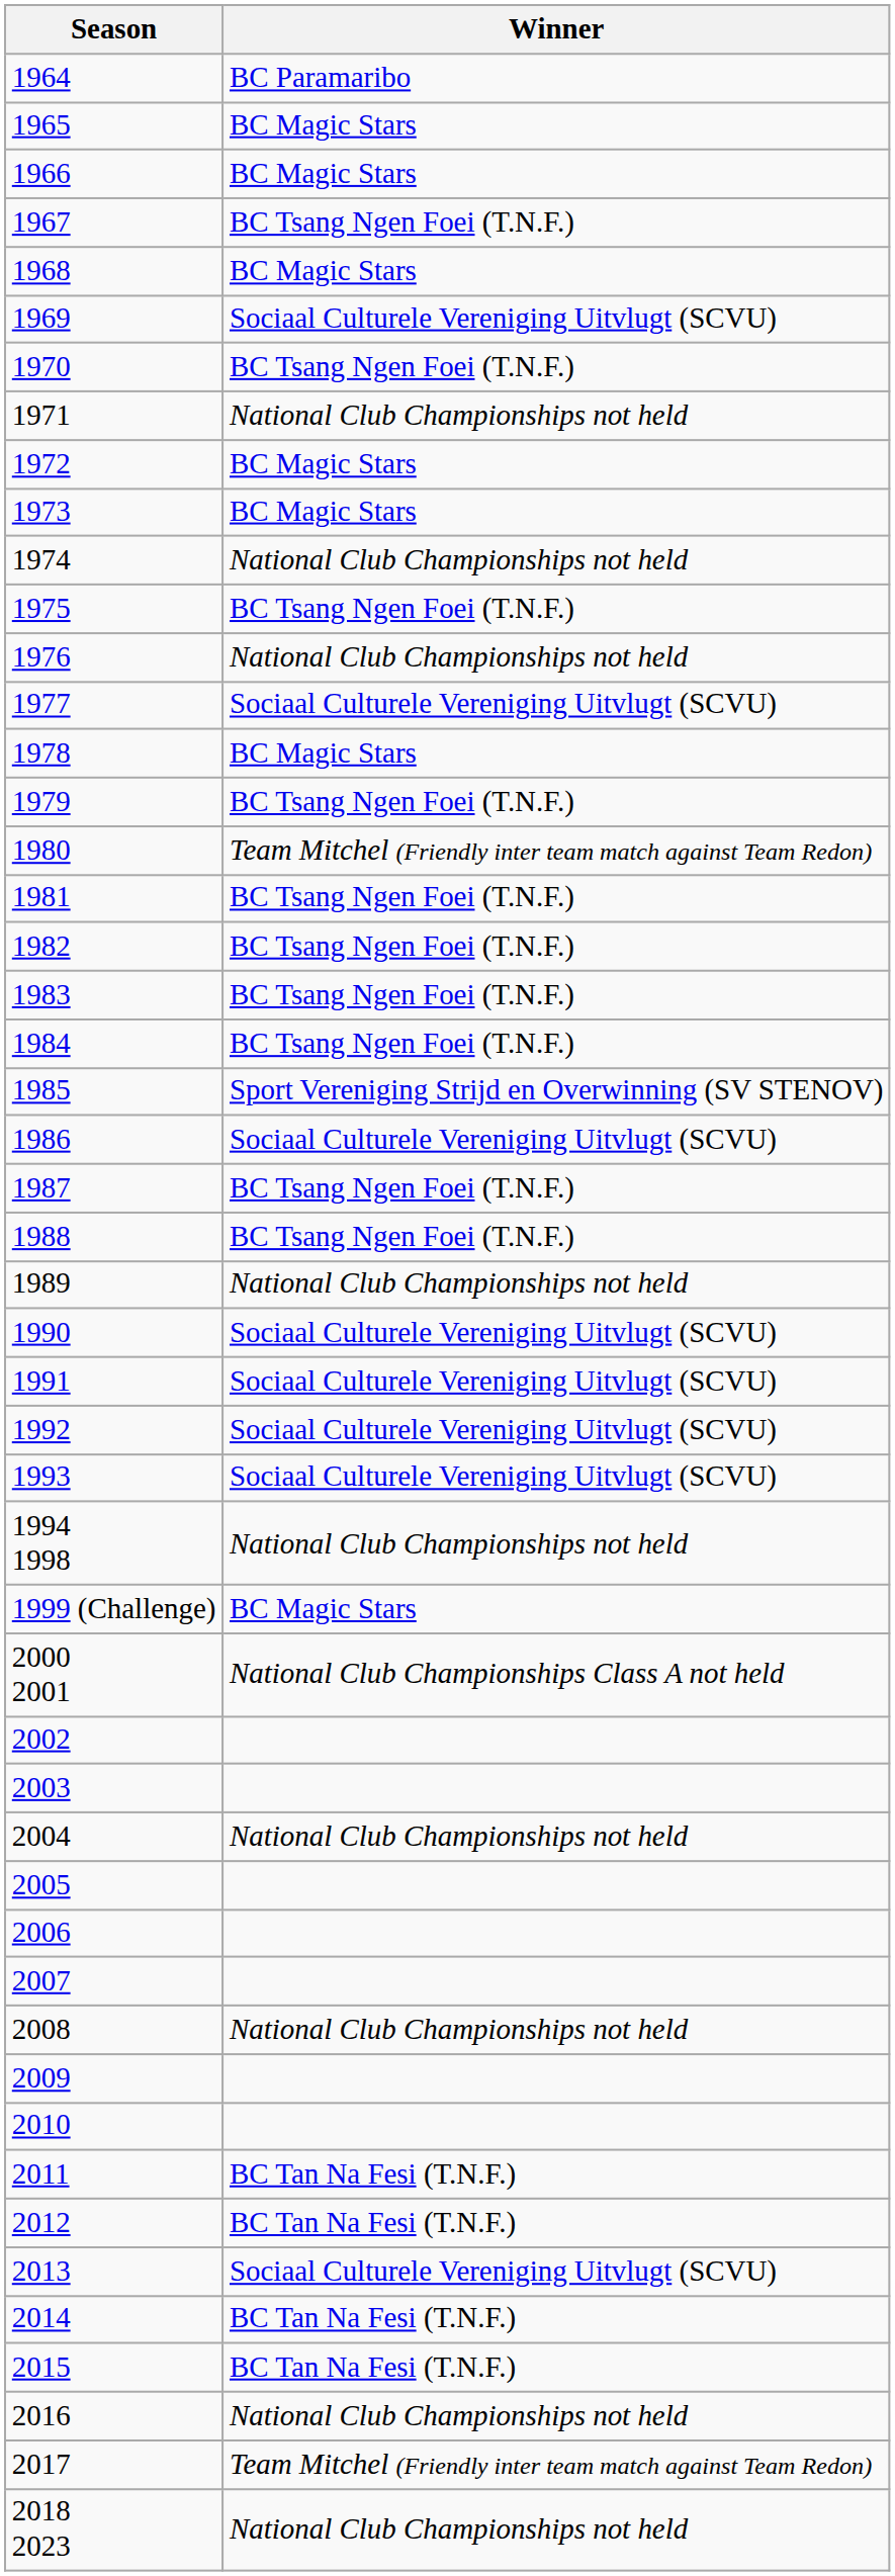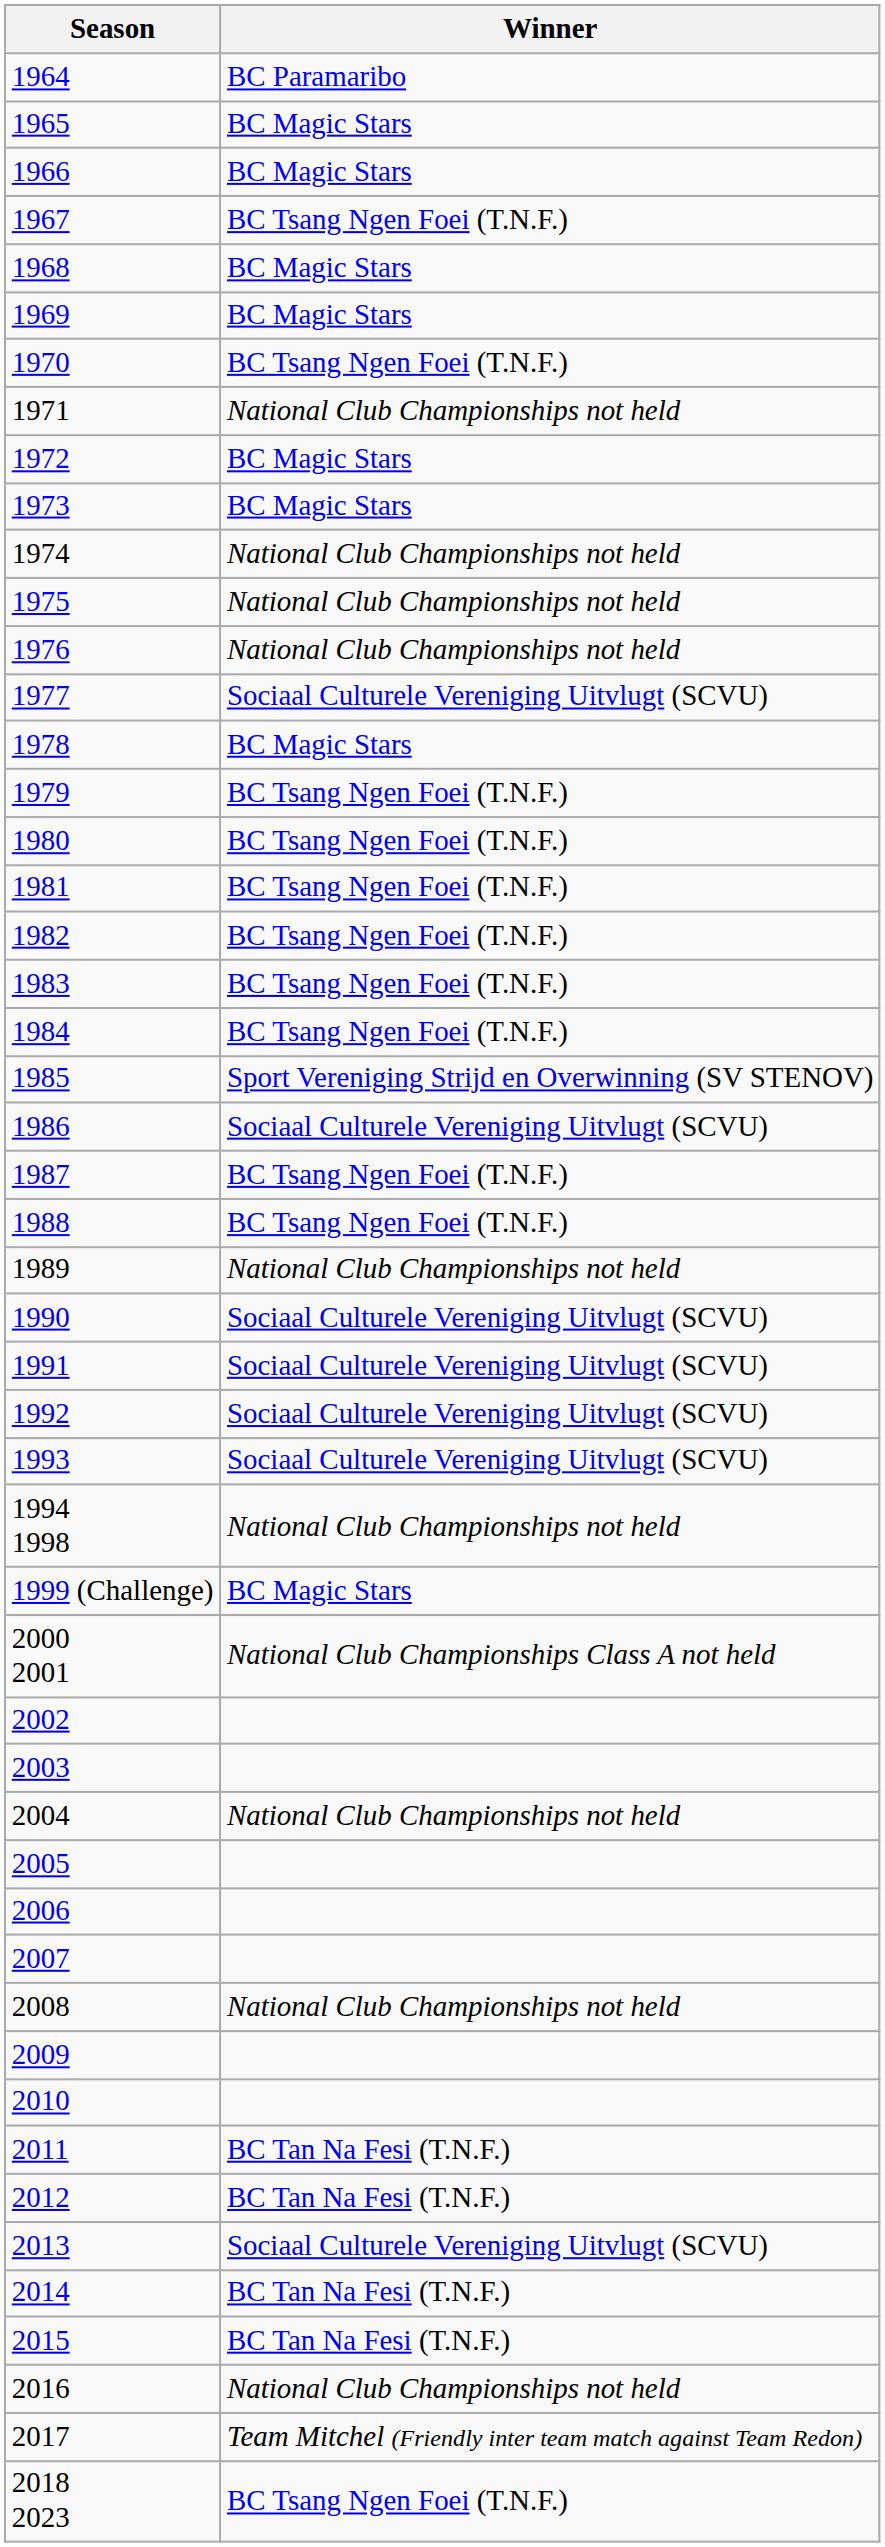 <table class=wikitable style="font-size:90%;">
 <tr>
 <th>Season</th>
 <th>Winner</th>
 </tr>
 <tr>
 <td><a href='#'>1964</a></td>
 <td><a href='#'>BC Paramaribo</a></td>
 </tr>
 <tr>
 <td><a href='#'>1965</a></td>
 <td><a href='#'>BC Magic Stars</a></td>
 </tr>
 <tr>
 <td><a href='#'>1966</a></td>
 <td><a href='#'>BC Magic Stars</a></td>
 </tr>
 <tr>
 <td><a href='#'>1967</a></td>
 <td><a href='#'>BC Tsang Ngen Foei</a> (T.N.F.)</td>
 </tr>
 <tr>
 <td><a href='#'>1968</a></td>
 <td><a href='#'>BC Magic Stars</a></td>
 </tr>
 <tr>
 <td><a href='#'>1969</a></td>
-<td><a href='#'>Sociaal Culturele Vereniging Uitvlugt</a> (SCVU)</td>
+<td><a href='#'>BC Magic Stars</a></td>
 </tr>
 <tr>
 <td><a href='#'>1970</a></td>
 <td><a href='#'>BC Tsang Ngen Foei</a> (T.N.F.)</td>
 </tr>
 <tr>
 <td>1971</td>
 <td><em>National Club Championships not held</em></td>
 </tr>
 <tr>
 <td><a href='#'>1972</a></td>
 <td><a href='#'>BC Magic Stars</a></td>
 </tr>
 <tr>
 <td><a href='#'>1973</a></td>
 <td><a href='#'>BC Magic Stars</a></td>
 </tr>
 <tr>
 <td>1974</td>
 <td><em>National Club Championships not held</em></td>
 </tr>
 <tr>
 <td><a href='#'>1975</a></td>
-<td><a href='#'>BC Tsang Ngen Foei</a> (T.N.F.)</td>
+<td><em>National Club Championships not held</em></td>
 </tr>
 <tr>
 <td><a href='#'>1976</a></td>
 <td><em>National Club Championships not held</em></td>
 </tr>
 <tr>
 <td><a href='#'>1977</a></td>
 <td><a href='#'>Sociaal Culturele Vereniging Uitvlugt</a> (SCVU)</td>
 </tr>
 <tr>
 <td><a href='#'>1978</a></td>
 <td><a href='#'>BC Magic Stars</a></td>
 </tr>
 <tr>
 <td><a href='#'>1979</a></td>
 <td><a href='#'>BC Tsang Ngen Foei</a> (T.N.F.)</td>
 </tr>
 <tr>
 <td><a href='#'>1980</a></td>
-<td><em>Team Mitchel</em> <small><em>(Friendly inter team match against Team Redon)</em></small></td>
+<td><a href='#'>BC Tsang Ngen Foei</a> (T.N.F.)</td>
 </tr>
 <tr>
 <td><a href='#'>1981</a></td>
 <td><a href='#'>BC Tsang Ngen Foei</a> (T.N.F.)</td>
 </tr>
 <tr>
 <td><a href='#'>1982</a></td>
 <td><a href='#'>BC Tsang Ngen Foei</a> (T.N.F.)</td>
 </tr>
 <tr>
 <td><a href='#'>1983</a></td>
 <td><a href='#'>BC Tsang Ngen Foei</a> (T.N.F.)</td>
 </tr>
 <tr>
 <td><a href='#'>1984</a></td>
 <td><a href='#'>BC Tsang Ngen Foei</a> (T.N.F.)</td>
 </tr>
 <tr>
 <td><a href='#'>1985</a></td>
 <td><a href='#'>Sport Vereniging Strijd en Overwinning</a> (SV STENOV)</td>
 </tr>
 <tr>
 <td><a href='#'>1986</a></td>
 <td><a href='#'>Sociaal Culturele Vereniging Uitvlugt</a> (SCVU)</td>
 </tr>
 <tr>
 <td><a href='#'>1987</a></td>
 <td><a href='#'>BC Tsang Ngen Foei</a> (T.N.F.)</td>
 </tr>
 <tr>
 <td><a href='#'>1988</a></td>
 <td><a href='#'>BC Tsang Ngen Foei</a> (T.N.F.)</td>
 </tr>
 <tr>
 <td>1989</td>
 <td><em>National Club Championships not held</em></td>
 </tr>
 <tr>
 <td><a href='#'>1990</a></td>
 <td><a href='#'>Sociaal Culturele Vereniging Uitvlugt</a> (SCVU)</td>
 </tr>
 <tr>
 <td><a href='#'>1991</a></td>
 <td><a href='#'>Sociaal Culturele Vereniging Uitvlugt</a> (SCVU)</td>
 </tr>
 <tr>
 <td><a href='#'>1992</a></td>
 <td><a href='#'>Sociaal Culturele Vereniging Uitvlugt</a> (SCVU)</td>
 </tr>
 <tr>
 <td><a href='#'>1993</a></td>
 <td><a href='#'>Sociaal Culturele Vereniging Uitvlugt</a> (SCVU)</td>
 </tr>
 <tr>
 <td>1994<br>1998</td>
 <td><em>National Club Championships not held</em></td>
 </tr>
 <tr>
 <td><a href='#'>1999</a> (Challenge)</td>
 <td><a href='#'>BC Magic Stars</a></td>
 </tr>
 <tr>
 <td>2000<br>2001</td>
 <td><em>National Club Championships Class A not held</em></td>
 </tr>
 <tr>
 <td><a href='#'>2002</a></td>
 <td></td>
 </tr>
 <tr>
 <td><a href='#'>2003</a></td>
 <td></td>
 </tr>
 <tr>
 <td>2004</td>
 <td><em>National Club Championships not held</em></td>
 </tr>
 <tr>
 <td><a href='#'>2005</a></td>
 <td></td>
 </tr>
 <tr>
 <td><a href='#'>2006</a></td>
 <td></td>
 </tr>
 <tr>
 <td><a href='#'>2007</a></td>
 <td></td>
 </tr>
 <tr>
 <td>2008</td>
 <td><em>National Club Championships not held</em></td>
 </tr>
 <tr>
 <td><a href='#'>2009</a></td>
 <td></td>
 </tr>
 <tr>
 <td><a href='#'>2010</a></td>
 <td></td>
 </tr>
 <tr>
 <td><a href='#'>2011</a></td>
 <td><a href='#'>BC Tan Na Fesi</a> (T.N.F.)</td>
 </tr>
 <tr>
 <td><a href='#'>2012</a></td>
 <td><a href='#'>BC Tan Na Fesi</a> (T.N.F.)</td>
 </tr>
 <tr>
 <td><a href='#'>2013</a></td>
 <td><a href='#'>Sociaal Culturele Vereniging Uitvlugt</a> (SCVU)</td>
 </tr>
 <tr>
 <td><a href='#'>2014</a></td>
 <td><a href='#'>BC Tan Na Fesi</a> (T.N.F.)</td>
 </tr>
 <tr>
 <td><a href='#'>2015</a></td>
 <td><a href='#'>BC Tan Na Fesi</a> (T.N.F.)</td>
 </tr>
 <tr>
 <td>2016</td>
 <td><em>National Club Championships not held</em></td>
 </tr>
 <tr>
 <td>2017</td>
 <td><em>Team Mitchel</em> <small><em>(Friendly inter team match against Team Redon)</em></small></td>
 </tr>
 <tr>
 <td>2018<br>2023</td>
-<td><em>National Club Championships not held</em></td>
+<td><a href='#'>BC Tsang Ngen Foei</a> (T.N.F.)</td>
 </tr>
 </table>
